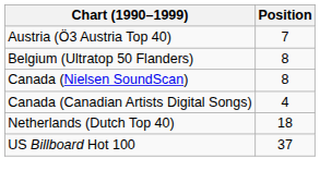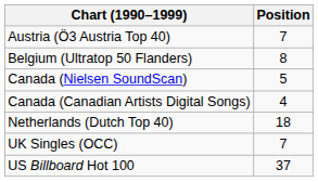 <table class="wikitable sortable">
 <tr>
 <th>Chart (1990–1999)</th>
 <th>Position</th>
 </tr>
 <tr>
 <td>Austria (Ö3 Austria Top 40)</td>
 <td align="center">7</td>
 </tr>
 <tr>
 <td>Belgium (Ultratop 50 Flanders)</td>
 <td style="text-align:center;">8</td>
 </tr>
 <tr>
 <td>Canada (<a href='#'>Nielsen SoundScan</a>)</td>
-<td align="center">8</td>
+<td align="center">5</td>
 </tr>
 <tr>
 <td>Canada (Canadian Artists Digital Songs)</td>
 <td align="center">4</td>
 </tr>
 <tr>
 <td>Netherlands (Dutch Top 40)</td>
 <td style="text-align:center;">18</td>
 </tr>
 <tr>
+<td>UK Singles (OCC)</td>
+<td align="center">7</td>
+</tr>
+<tr>
 <td>US <em>Billboard</em> Hot 100</td>
 <td align="center">37</td>
 </tr>
 </table>
